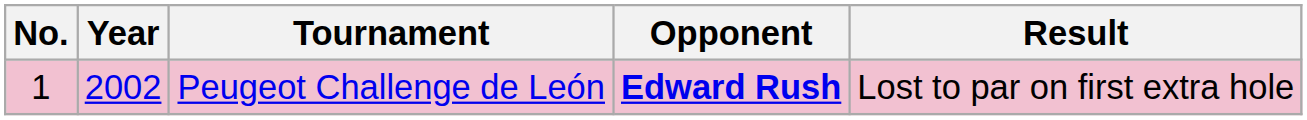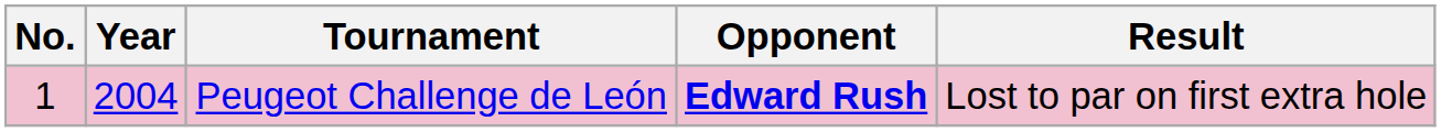 <table class="wikitable" style="font-size:95%;">
 <tr>
 <th>No.</th>
 <th>Year</th>
 <th>Tournament</th>
 <th>Opponent</th>
 <th>Result</th>
 </tr>
 <tr style="background:#F2C1D1;">
 <td align=center>1</td>
-<td><a href='#'>2002</a></td>
+<td><a href='#'>2004</a></td>
 <td><a href='#'>Peugeot Challenge de León</a></td>
 <td><strong> <a href='#'>Edward Rush</a></strong></td>
 <td>Lost to par on first extra hole</td>
 </tr>
 </table>
